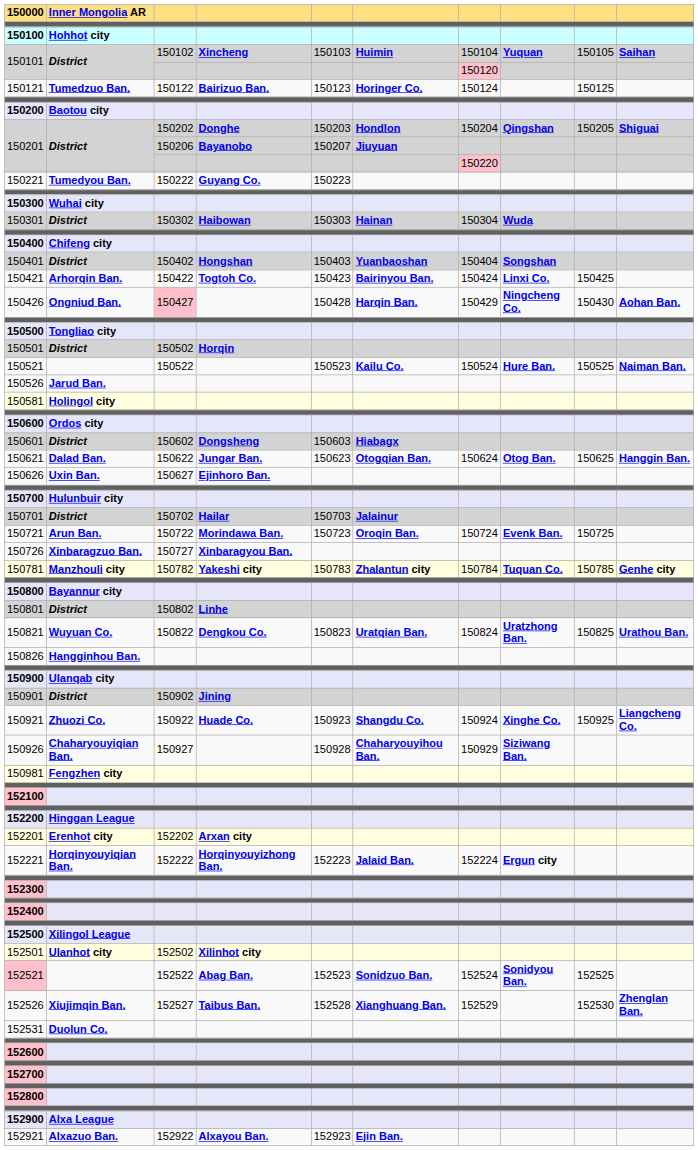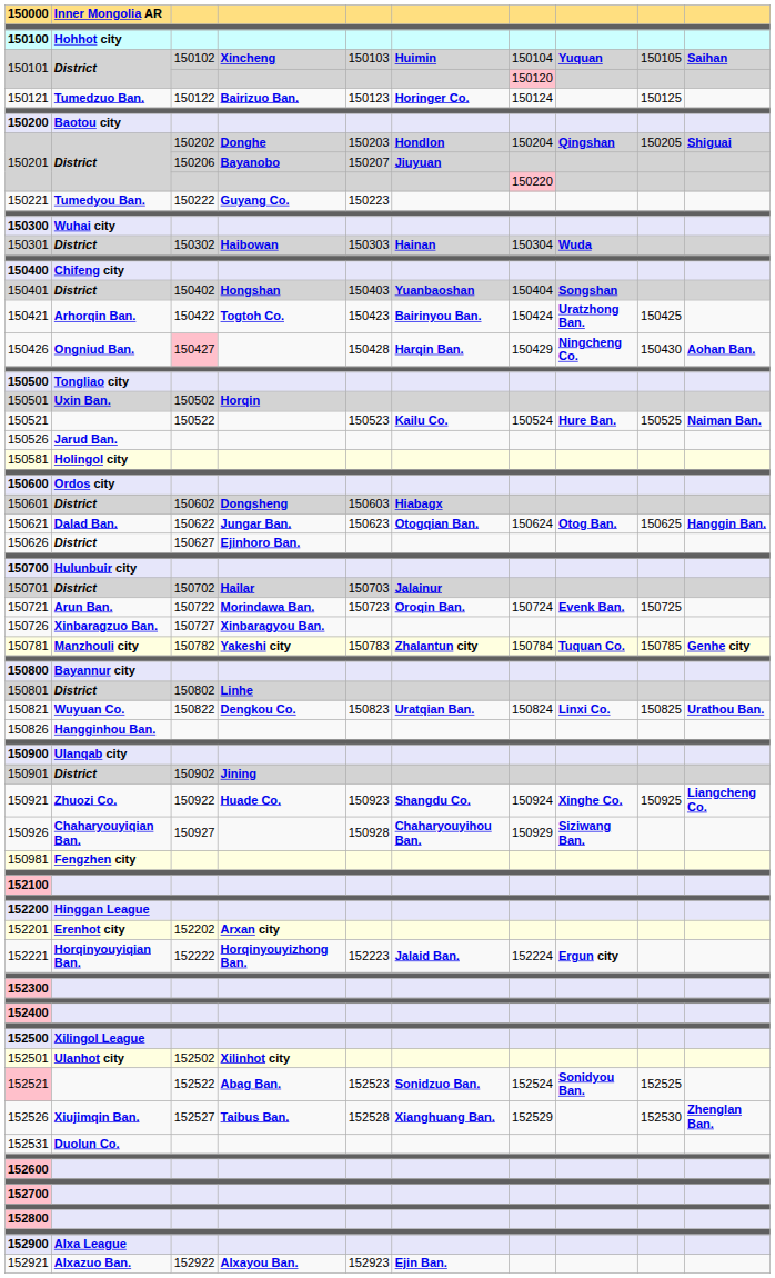 <table class="wikitable" align="center" width="1000">
 <tr ---- style="background:#FFDF80">
 <td><strong>150000</strong></td>
 <td><strong><a href='#'>Inner Mongolia</a> AR</strong><br></td>
 <td></td>
 <td></td>
 <td></td>
 <td></td>
 <td></td>
 <td></td>
 <td></td>
 <td></td>
 </tr>
 <tr style="background:#606060; height:2pt">
 <td colspan="10"></td>
 </tr>
 <tr ---- style="background:#CCFFFF">
 <td><strong>150100</strong></td>
 <td><strong><a href='#'>Hohhot</a> city</strong><br></td>
 <td></td>
 <td></td>
 <td></td>
 <td></td>
 <td></td>
 <td></td>
 <td></td>
 <td></td>
 </tr>
 <tr ---- style="background:#D3D3D3">
 <td rowspan="2">150101</td>
 <td rowspan="2"><strong><em>District</em></strong><br></td>
 <td>150102</td>
 <td><a href='#'><strong>Xincheng</strong></a><br></td>
 <td>150103</td>
 <td><a href='#'><strong>Huimin</strong></a><br></td>
 <td>150104</td>
 <td><a href='#'><strong>Yuquan</strong></a><br></td>
 <td>150105</td>
 <td><a href='#'><strong>Saihan</strong></a><br></td>
 </tr>
 <tr ---- style="background:#D3D3D3">
 <td></td>
 <td></td>
 <td></td>
 <td></td>
 <td bgcolor="#FFC0CB">150120</td>
 <td><br></td>
 <td></td>
 <td></td>
 </tr>
 <tr>
 <td>150121</td>
 <td><a href='#'><strong>Tumedzuo Ban.</strong></a><br></td>
 <td>150122</td>
 <td><a href='#'><strong>Bairizuo Ban.</strong></a><br></td>
 <td>150123</td>
 <td><a href='#'><strong>Horinger Co.</strong></a><br></td>
 <td>150124</td>
 <td><a href='#'></a><br></td>
 <td>150125</td>
 <td><a href='#'></a><br></td>
 </tr>
 <tr style="background:#606060; height:2pt">
 <td colspan="10"></td>
 </tr>
 <tr ---- style="background:#E6E6FA">
 <td><strong>150200</strong></td>
 <td><strong><a href='#'>Baotou</a> city</strong><br></td>
 <td></td>
 <td></td>
 <td></td>
 <td></td>
 <td></td>
 <td></td>
 <td></td>
 <td></td>
 </tr>
 <tr ---- style="background:#D3D3D3">
 <td rowspan="3">150201</td>
 <td rowspan="3"><strong><em>District</em></strong><br></td>
 <td>150202</td>
 <td><a href='#'><strong>Donghe</strong></a><br></td>
 <td>150203</td>
 <td><a href='#'><strong>Hondlon</strong></a><br></td>
 <td>150204</td>
 <td><a href='#'><strong>Qingshan</strong></a><br></td>
 <td>150205</td>
 <td><a href='#'><strong>Shiguai</strong></a><br></td>
 </tr>
 <tr ---- style="background:#D3D3D3">
 <td>150206</td>
 <td><a href='#'><strong>Bayanobo</strong></a><br></td>
 <td>150207</td>
 <td><a href='#'><strong>Jiuyuan</strong></a><br></td>
 <td></td>
 <td></td>
 <td></td>
 <td></td>
 </tr>
 <tr ---- style="background:#D3D3D3">
 <td></td>
 <td></td>
 <td></td>
 <td></td>
 <td bgcolor="#FFC0CB">150220</td>
 <td><br></td>
 <td></td>
 <td></td>
 </tr>
 <tr>
 <td>150221</td>
 <td><a href='#'><strong>Tumedyou Ban.</strong></a><br></td>
 <td>150222</td>
 <td><a href='#'><strong>Guyang Co.</strong></a><br></td>
 <td>150223</td>
 <td><a href='#'></a><br></td>
 <td></td>
 <td></td>
 <td></td>
 <td></td>
 </tr>
 <tr style="background:#606060; height:2pt">
 <td colspan="10"></td>
 </tr>
 <tr ---- style="background:#E6E6FA">
 <td><strong>150300</strong></td>
 <td><strong><a href='#'>Wuhai</a> city</strong><br></td>
 <td></td>
 <td></td>
 <td></td>
 <td></td>
 <td></td>
 <td></td>
 <td></td>
 <td></td>
 </tr>
 <tr ---- style="background:#D3D3D3">
 <td>150301</td>
 <td><strong><em>District</em></strong><br></td>
 <td>150302</td>
 <td><a href='#'><strong>Haibowan</strong></a><br></td>
 <td>150303</td>
 <td><a href='#'><strong>Hainan</strong></a><br></td>
 <td>150304</td>
 <td><a href='#'><strong>Wuda</strong></a><br></td>
 <td></td>
 <td></td>
 </tr>
 <tr style="background:#606060; height:2pt">
 <td colspan="10"></td>
 </tr>
 <tr ---- style="background:#E6E6FA">
 <td><strong>150400</strong></td>
 <td><strong><a href='#'>Chifeng</a> city</strong><br></td>
 <td></td>
 <td></td>
 <td></td>
 <td></td>
 <td></td>
 <td></td>
 <td></td>
 <td></td>
 </tr>
 <tr ---- style="background:#D3D3D3">
 <td>150401</td>
 <td><strong><em>District</em></strong><br></td>
 <td>150402</td>
 <td><a href='#'><strong>Hongshan</strong></a><br></td>
 <td>150403</td>
 <td><a href='#'><strong>Yuanbaoshan</strong></a><br></td>
 <td>150404</td>
 <td><a href='#'><strong>Songshan</strong></a><br></td>
 <td></td>
 <td></td>
 </tr>
 <tr>
 <td>150421</td>
 <td><a href='#'><strong>Arhorqin Ban.</strong></a><br></td>
 <td>150422</td>
 <td><a href='#'><strong>Togtoh Co.</strong></a><br></td>
 <td>150423</td>
 <td><a href='#'><strong>Bairinyou Ban.</strong></a><br></td>
 <td>150424</td>
-<td><a href='#'><strong>Linxi Co.</strong></a><br></td>
+<td><a href='#'><strong>Uratzhong Ban.</strong></a><br></td>
 <td>150425</td>
 <td><a href='#'></a><br></td>
 </tr>
 <tr>
 <td>150426</td>
 <td><a href='#'><strong>Ongniud Ban.</strong></a><br></td>
 <td bgcolor="#FFC0CB">150427</td>
 <td><br></td>
 <td>150428</td>
 <td><a href='#'><strong>Harqin Ban.</strong></a><br></td>
 <td>150429</td>
 <td><a href='#'><strong>Ningcheng Co.</strong></a><br></td>
 <td>150430</td>
 <td><a href='#'><strong>Aohan Ban.</strong></a><br></td>
 </tr>
 <tr style="background:#606060; height:2pt">
 <td colspan="10"></td>
 </tr>
 <tr ---- style="background:#E6E6FA">
 <td><strong>150500</strong></td>
 <td><strong><a href='#'>Tongliao</a> city</strong><br></td>
 <td></td>
 <td></td>
 <td></td>
 <td></td>
 <td></td>
 <td></td>
 <td></td>
 <td></td>
 </tr>
 <tr ---- style="background:#D3D3D3">
 <td>150501</td>
-<td><strong><em>District</em></strong><br></td>
+<td><a href='#'><strong>Uxin Ban.</strong></a><br></td>
 <td>150502</td>
 <td><a href='#'><strong>Horqin</strong></a><br></td>
 <td></td>
 <td></td>
 <td></td>
 <td></td>
 <td></td>
 <td></td>
 </tr>
 <tr>
 <td>150521</td>
 <td><a href='#'></a><br></td>
 <td>150522</td>
 <td><a href='#'></a><br></td>
 <td>150523</td>
 <td><a href='#'><strong>Kailu Co.</strong></a><br></td>
 <td>150524</td>
 <td><a href='#'><strong>Hure Ban.</strong></a><br></td>
 <td>150525</td>
 <td><a href='#'><strong>Naiman Ban.</strong></a><br></td>
 </tr>
 <tr>
 <td>150526</td>
 <td><a href='#'><strong>Jarud Ban.</strong></a><br></td>
 <td></td>
 <td></td>
 <td></td>
 <td></td>
 <td></td>
 <td></td>
 <td></td>
 <td></td>
 </tr>
 <tr ---- style="background:lightyellow">
 <td>150581</td>
 <td><strong><a href='#'>Holingol</a> city</strong><br></td>
 <td></td>
 <td></td>
 <td></td>
 <td></td>
 <td></td>
 <td></td>
 <td></td>
 <td></td>
 </tr>
 <tr style="background:#606060; height:2pt">
 <td colspan="10"></td>
 </tr>
 <tr ---- style="background:#E6E6FA">
 <td><strong>150600</strong></td>
 <td><strong><a href='#'>Ordos</a> city</strong><br></td>
 <td></td>
 <td></td>
 <td></td>
 <td></td>
 <td></td>
 <td></td>
 <td></td>
 <td></td>
 </tr>
 <tr ---- style="background:#D3D3D3">
 <td>150601</td>
 <td><strong><em>District</em></strong><br></td>
 <td>150602</td>
 <td><a href='#'><strong>Dongsheng</strong></a><br></td>
 <td>150603</td>
 <td><a href='#'><strong>Hiabagx</strong></a><br></td>
 <td></td>
 <td></td>
 <td></td>
 <td></td>
 </tr>
 <tr>
 <td>150621</td>
 <td><a href='#'><strong>Dalad Ban.</strong></a><br></td>
 <td>150622</td>
 <td><a href='#'><strong>Jungar Ban.</strong></a><br></td>
 <td>150623</td>
 <td><a href='#'><strong>Otogqian Ban.</strong></a><br></td>
 <td>150624</td>
 <td><a href='#'><strong>Otog Ban.</strong></a><br></td>
 <td>150625</td>
 <td><a href='#'><strong>Hanggin Ban.</strong></a><br></td>
 </tr>
 <tr>
 <td>150626</td>
-<td><a href='#'><strong>Uxin Ban.</strong></a><br></td>
+<td><strong><em>District</em></strong><br></td>
 <td>150627</td>
 <td><a href='#'><strong>Ejinhoro Ban.</strong></a><br></td>
 <td></td>
 <td></td>
 <td></td>
 <td></td>
 <td></td>
 <td></td>
 </tr>
 <tr style="background:#606060; height:2pt">
 <td colspan="10"></td>
 </tr>
 <tr ---- style="background:#E6E6FA">
 <td><strong>150700</strong></td>
 <td><strong><a href='#'>Hulunbuir</a> city</strong><br></td>
 <td></td>
 <td></td>
 <td></td>
 <td></td>
 <td></td>
 <td></td>
 <td></td>
 <td></td>
 </tr>
 <tr ---- style="background:#D3D3D3">
 <td>150701</td>
 <td><strong><em>District</em></strong><br></td>
 <td>150702</td>
 <td><a href='#'><strong>Hailar</strong></a><br></td>
 <td>150703</td>
 <td><a href='#'><strong>Jalainur</strong></a><br></td>
 <td></td>
 <td></td>
 <td></td>
 <td></td>
 </tr>
 <tr>
 <td>150721</td>
 <td><a href='#'><strong>Arun Ban.</strong></a><br></td>
 <td>150722</td>
 <td><a href='#'><strong>Morindawa Ban.</strong></a><br></td>
 <td>150723</td>
 <td><a href='#'><strong>Oroqin Ban.</strong></a><br></td>
 <td>150724</td>
 <td><a href='#'><strong>Evenk Ban.</strong></a><br></td>
 <td>150725</td>
 <td><a href='#'></a><br></td>
 </tr>
 <tr>
 <td>150726</td>
 <td><a href='#'><strong>Xinbaragzuo Ban.</strong></a><br></td>
 <td>150727</td>
 <td><a href='#'><strong>Xinbaragyou Ban.</strong></a><br></td>
 <td></td>
 <td></td>
 <td></td>
 <td></td>
 <td></td>
 <td></td>
 </tr>
 <tr ---- style="background:lightyellow">
 <td>150781</td>
 <td><strong><a href='#'>Manzhouli</a> city</strong><br></td>
 <td>150782</td>
 <td><strong><a href='#'>Yakeshi</a> city</strong><br></td>
 <td>150783</td>
 <td><strong><a href='#'>Zhalantun</a> city</strong><br></td>
 <td>150784</td>
 <td><a href='#'><strong>Tuquan Co.</strong></a><br></td>
 <td>150785</td>
 <td><strong><a href='#'>Genhe</a> city</strong><br></td>
 </tr>
 <tr style="background:#606060; height:2pt">
 <td colspan="10"></td>
 </tr>
 <tr ---- style="background:#E6E6FA">
 <td><strong>150800</strong></td>
 <td><strong><a href='#'>Bayannur</a> city</strong><br></td>
 <td></td>
 <td></td>
 <td></td>
 <td></td>
 <td></td>
 <td></td>
 <td></td>
 <td></td>
 </tr>
 <tr ---- style="background:#D3D3D3">
 <td>150801</td>
 <td><strong><em>District</em></strong><br></td>
 <td>150802</td>
 <td><a href='#'><strong>Linhe</strong></a><br></td>
 <td></td>
 <td></td>
 <td></td>
 <td></td>
 <td></td>
 <td></td>
 </tr>
 <tr>
 <td>150821</td>
 <td><a href='#'><strong>Wuyuan Co.</strong></a><br></td>
 <td>150822</td>
 <td><a href='#'><strong>Dengkou Co.</strong></a><br></td>
 <td>150823</td>
 <td><a href='#'><strong>Uratqian Ban.</strong></a><br></td>
 <td>150824</td>
-<td><a href='#'><strong>Uratzhong Ban.</strong></a><br></td>
+<td><a href='#'><strong>Linxi Co.</strong></a><br></td>
 <td>150825</td>
 <td><a href='#'><strong>Urathou Ban.</strong></a><br></td>
 </tr>
 <tr>
 <td>150826</td>
 <td><a href='#'><strong>Hangginhou Ban.</strong></a><br></td>
 <td></td>
 <td></td>
 <td></td>
 <td></td>
 <td></td>
 <td></td>
 <td></td>
 <td></td>
 </tr>
 <tr style="background:#606060; height:2pt">
 <td colspan="10"></td>
 </tr>
 <tr ---- style="background:#E6E6FA">
 <td><strong>150900</strong></td>
 <td><strong><a href='#'>Ulanqab</a> city</strong><br></td>
 <td></td>
 <td></td>
 <td></td>
 <td></td>
 <td></td>
 <td></td>
 <td></td>
 <td></td>
 </tr>
 <tr ---- style="background:#D3D3D3">
 <td>150901</td>
 <td><strong><em>District</em></strong><br></td>
 <td>150902</td>
 <td><a href='#'><strong>Jining</strong></a><br></td>
 <td></td>
 <td></td>
 <td></td>
 <td></td>
 <td></td>
 <td></td>
 </tr>
 <tr>
 <td>150921</td>
 <td><a href='#'><strong>Zhuozi Co.</strong></a><br></td>
 <td>150922</td>
 <td><a href='#'><strong>Huade Co.</strong></a><br></td>
 <td>150923</td>
 <td><a href='#'><strong>Shangdu Co.</strong></a><br></td>
 <td>150924</td>
 <td><a href='#'><strong>Xinghe Co.</strong></a><br></td>
 <td>150925</td>
 <td><a href='#'><strong>Liangcheng Co.</strong></a><br></td>
 </tr>
 <tr>
 <td>150926</td>
 <td><a href='#'><strong>Chaharyouyiqian Ban.</strong></a><br></td>
 <td>150927</td>
 <td><a href='#'></a><br></td>
 <td>150928</td>
 <td><a href='#'><strong>Chaharyouyihou Ban.</strong></a><br></td>
 <td>150929</td>
 <td><a href='#'><strong>Siziwang Ban.</strong></a><br></td>
 <td></td>
 <td></td>
 </tr>
 <tr ---- style="background:lightyellow">
 <td>150981</td>
 <td><strong><a href='#'>Fengzhen</a> city</strong><br></td>
 <td></td>
 <td></td>
 <td></td>
 <td></td>
 <td></td>
 <td></td>
 <td></td>
 <td></td>
 </tr>
 <tr style="background:#606060; height:2pt">
 <td colspan="10"></td>
 </tr>
 <tr ---- style="background:#E6E6FA">
 <td bgcolor="#FFC0CB"><strong>152100</strong></td>
 <td><br></td>
 <td></td>
 <td></td>
 <td></td>
 <td></td>
 <td></td>
 <td></td>
 <td></td>
 <td></td>
 </tr>
 <tr style="background:#606060; height:2pt">
 <td colspan="10"></td>
 </tr>
 <tr ---- style="background:#E6E6FA">
 <td><strong>152200</strong></td>
 <td><strong><a href='#'>Hinggan League</a></strong><br></td>
 <td></td>
 <td></td>
 <td></td>
 <td></td>
 <td></td>
 <td></td>
 <td></td>
 <td></td>
 </tr>
 <tr ---- style="background:lightyellow">
 <td>152201</td>
 <td><strong><a href='#'>Erenhot</a> city</strong><br></td>
 <td>152202</td>
 <td><strong><a href='#'>Arxan</a> city</strong><br></td>
 <td></td>
 <td></td>
 <td></td>
 <td></td>
 <td></td>
 <td></td>
 </tr>
 <tr>
 <td>152221</td>
 <td><a href='#'><strong>Horqinyouyiqian Ban.</strong></a><br></td>
 <td>152222</td>
 <td><a href='#'><strong>Horqinyouyizhong Ban.</strong></a><br></td>
 <td>152223</td>
 <td><a href='#'><strong>Jalaid Ban.</strong></a><br></td>
 <td>152224</td>
 <td><strong><a href='#'>Ergun</a> city</strong><br></td>
 <td></td>
 <td></td>
 </tr>
 <tr style="background:#606060; height:2pt">
 <td colspan="10"></td>
 </tr>
 <tr ---- style="background:#E6E6FA">
 <td bgcolor="#FFC0CB"><strong>152300</strong></td>
 <td><br></td>
 <td></td>
 <td></td>
 <td></td>
 <td></td>
 <td></td>
 <td></td>
 <td></td>
 <td></td>
 </tr>
 <tr style="background:#606060; height:2pt">
 <td colspan="10"></td>
 </tr>
 <tr ---- style="background:#E6E6FA">
 <td bgcolor="#FFC0CB"><strong>152400</strong></td>
 <td><br></td>
 <td></td>
 <td></td>
 <td></td>
 <td></td>
 <td></td>
 <td></td>
 <td></td>
 <td></td>
 </tr>
 <tr style="background:#606060; height:2pt">
 <td colspan="10"></td>
 </tr>
 <tr ---- style="background:#E6E6FA">
 <td><strong>152500</strong></td>
 <td><strong><a href='#'>Xilingol League</a></strong><br></td>
 <td></td>
 <td></td>
 <td></td>
 <td></td>
 <td></td>
 <td></td>
 <td></td>
 <td></td>
 </tr>
 <tr ---- style="background:lightyellow">
 <td>152501</td>
 <td><strong><a href='#'>Ulanhot</a> city</strong><br></td>
 <td>152502</td>
 <td><strong><a href='#'>Xilinhot</a> city</strong><br></td>
 <td></td>
 <td></td>
 <td></td>
 <td></td>
 <td></td>
 <td></td>
 </tr>
 <tr>
 <td bgcolor="#FFC0CB">152521</td>
 <td><br></td>
 <td>152522</td>
 <td><a href='#'><strong>Abag Ban.</strong></a><br></td>
 <td>152523</td>
 <td><a href='#'><strong>Sonidzuo Ban.</strong></a><br></td>
 <td>152524</td>
 <td><a href='#'><strong>Sonidyou Ban.</strong></a><br></td>
 <td>152525</td>
 <td><a href='#'></a><br></td>
 </tr>
 <tr>
 <td>152526</td>
 <td><a href='#'><strong>Xiujimqin Ban.</strong></a><br></td>
 <td>152527</td>
 <td><a href='#'><strong>Taibus Ban.</strong></a><br></td>
 <td>152528</td>
 <td><a href='#'><strong>Xianghuang Ban.</strong></a><br></td>
 <td>152529</td>
 <td><a href='#'></a><br></td>
 <td>152530</td>
 <td><a href='#'><strong>Zhenglan Ban.</strong></a><br></td>
 </tr>
 <tr>
 <td>152531</td>
 <td><a href='#'><strong>Duolun Co.</strong></a><br></td>
 <td></td>
 <td></td>
 <td></td>
 <td></td>
 <td></td>
 <td></td>
 <td></td>
 <td></td>
 </tr>
 <tr style="background:#606060; height:2pt">
 <td colspan="10"></td>
 </tr>
 <tr ---- style="background:#E6E6FA">
 <td bgcolor="#FFC0CB"><strong>152600</strong></td>
 <td><br></td>
 <td></td>
 <td></td>
 <td></td>
 <td></td>
 <td></td>
 <td></td>
 <td></td>
 <td></td>
 </tr>
 <tr style="background:#606060; height:2pt">
 <td colspan="10"></td>
 </tr>
 <tr ---- style="background:#E6E6FA">
 <td bgcolor="#FFC0CB"><strong>152700</strong></td>
 <td><br></td>
 <td></td>
 <td></td>
 <td></td>
 <td></td>
 <td></td>
 <td></td>
 <td></td>
 <td></td>
 </tr>
 <tr style="background:#606060; height:2pt">
 <td colspan="10"></td>
 </tr>
 <tr ---- style="background:#E6E6FA">
 <td bgcolor="#FFC0CB"><strong>152800</strong></td>
 <td><br></td>
 <td></td>
 <td></td>
 <td></td>
 <td></td>
 <td></td>
 <td></td>
 <td></td>
 <td></td>
 </tr>
 <tr style="background:#606060; height:2pt">
 <td colspan="10"></td>
 </tr>
 <tr ---- style="background:#E6E6FA">
 <td><strong>152900</strong></td>
 <td><strong><a href='#'>Alxa League</a></strong><br></td>
 <td></td>
 <td></td>
 <td></td>
 <td></td>
 <td></td>
 <td></td>
 <td></td>
 <td></td>
 </tr>
 <tr>
 <td>152921</td>
 <td><a href='#'><strong>Alxazuo Ban.</strong></a><br></td>
 <td>152922</td>
 <td><a href='#'><strong>Alxayou Ban.</strong></a><br></td>
 <td>152923</td>
 <td><a href='#'><strong>Ejin Ban.</strong></a><br></td>
 <td></td>
 <td></td>
 <td></td>
 <td></td>
 </tr>
 </table>
